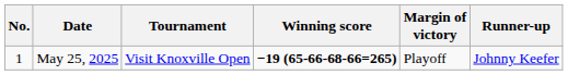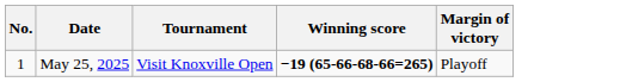 <table class="wikitable" style="font-size:95%;">
 <tr>
 <th>No.</th>
 <th>Date</th>
 <th>Tournament</th>
 <th>Winning score</th>
 <th>Margin of<br>victory</th>
-<th>Runner-up</th>
 </tr>
 <tr>
 <td align=center>1</td>
 <td align=right>May 25, <a href='#'>2025</a></td>
 <td><a href='#'>Visit Knoxville Open</a></td>
 <td><strong>−19 (65-66-68-66=265)</strong></td>
 <td>Playoff</td>
-<td> <a href='#'>Johnny Keefer</a></td>
 </tr>
 </table>
